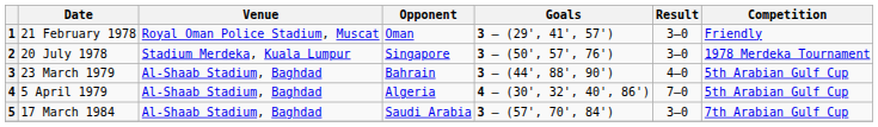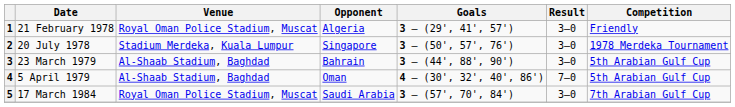 <table class="wikitable sortable">
 <tr>
 <th scope="col"></th>
 <th scope="col">Date</th>
 <th scope="col">Venue</th>
 <th scope="col">Opponent</th>
 <th scope="col">Goals</th>
 <th scope="col">Result</th>
 <th scope="col">Competition</th>
 </tr>
 <tr>
 <th scope="row">1</th>
 <td>21 February 1978</td>
 <td><a href='#'>Royal Oman Police Stadium</a>, <a href='#'>Muscat</a></td>
-<td data-sort-value="Austria"> <a href='#'>Oman</a></td>
+<td data-sort-value="Luxembourg"> <a href='#'>Algeria</a></td>
 <td data-sort-value="15"><strong>3</strong> – (29', 41', 57')</td>
 <td style="text-align: center" data-sort-value="2">3–0</td>
 <td><a href='#'>Friendly</a></td>
 </tr>
 <tr>
 <th scope="row">2</th>
 <td>20 July 1978</td>
 <td><a href='#'>Stadium Merdeka</a>, <a href='#'>Kuala Lumpur</a></td>
 <td data-sort-value="Romania"> <a href='#'>Singapore</a></td>
 <td data-sort-value="29"><strong>3</strong> – (50', 57', 76')</td>
 <td style="text-align: center" data-sort-value="1">3–0</td>
 <td><a href='#'>1978 Merdeka Tournament</a></td>
 </tr>
 <tr>
 <th scope="row">3</th>
 <td>23 March 1979</td>
 <td><a href='#'>Al-Shaab Stadium</a>, <a href='#'>Baghdad</a></td>
 <td data-sort-value="Austria"> <a href='#'>Bahrain</a></td>
 <td data-sort-value="29"><strong>3</strong> – (44', 88', 90')</td>
-<td style="text-align: center" data-sort-value="1">4–0</td>
+<td style="text-align: center" data-sort-value="2">3–0</td>
 <td><a href='#'>5th Arabian Gulf Cup</a></td>
 </tr>
 <tr>
 <th scope="row">4</th>
 <td>5 April 1979</td>
 <td><a href='#'>Al-Shaab Stadium</a>, <a href='#'>Baghdad</a></td>
-<td data-sort-value="Luxembourg"> <a href='#'>Algeria</a></td>
+<td data-sort-value="Austria"> <a href='#'>Oman</a></td>
 <td data-sort-value="29"><strong>4</strong> – (30', 32', 40', 86')</td>
 <td style="text-align: center" data-sort-value="1">7–0</td>
 <td><a href='#'>5th Arabian Gulf Cup</a></td>
 </tr>
 <tr>
 <th scope="row">5</th>
 <td>17 March 1984</td>
-<td><a href='#'>Al-Shaab Stadium</a>, <a href='#'>Baghdad</a></td>
+<td><a href='#'>Royal Oman Police Stadium</a>, <a href='#'>Muscat</a></td>
 <td data-sort-value="Austria"> <a href='#'>Saudi Arabia</a></td>
 <td data-sort-value="29"><strong>3</strong> – (57', 70', 84')</td>
 <td style="text-align: center" data-sort-value="2">3–0</td>
 <td><a href='#'>7th Arabian Gulf Cup</a></td>
 </tr>
 <tr>
 </tr>
 </table>
